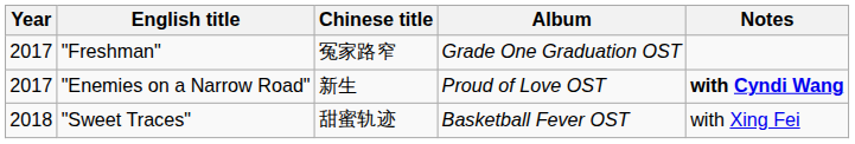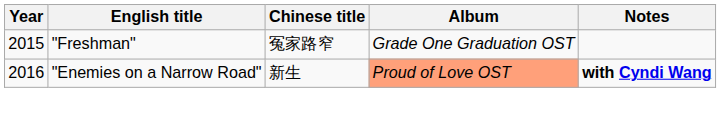 <table class="wikitable sortable">
 <tr>
 <th>Year</th>
 <th>English title</th>
 <th>Chinese title</th>
 <th>Album</th>
 <th class="unsortable">Notes</th>
 </tr>
 <tr>
-<td>2017</td>
+<td>2015</td>
 <td>"Freshman"</td>
 <td>冤家路窄</td>
 <td><em>Grade One Graduation OST</em></td>
 <td></td>
 </tr>
 <tr>
-<td>2017</td>
+<td>2016</td>
 <td>"Enemies on a Narrow Road"</td>
 <td>新生</td>
-<td><em>Proud of Love OST</em></td>
+<td style="background: lightsalmon;"><em>Proud of Love OST</em></td>
 <td><strong>with <a href='#'>Cyndi Wang</a></strong></td>
 </tr>
-<tr>
-<td>2018</td>
-<td>"Sweet Traces"</td>
-<td>甜蜜轨迹</td>
-<td><em>Basketball Fever OST</em></td>
-<td>with <a href='#'>Xing Fei</a></td>
-</tr>
 </table>
